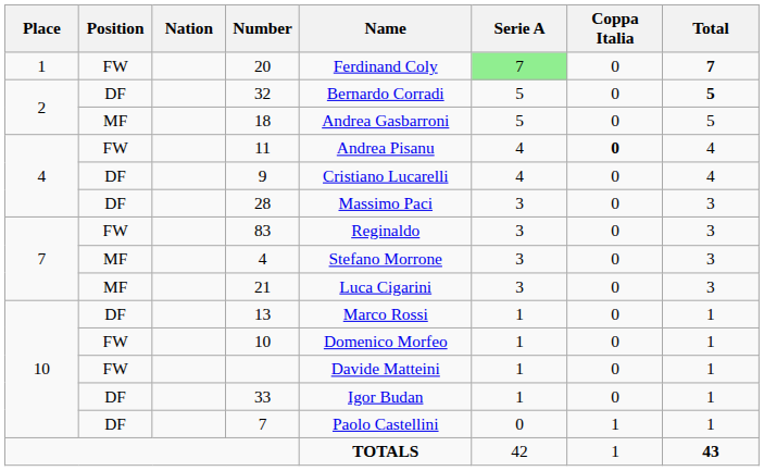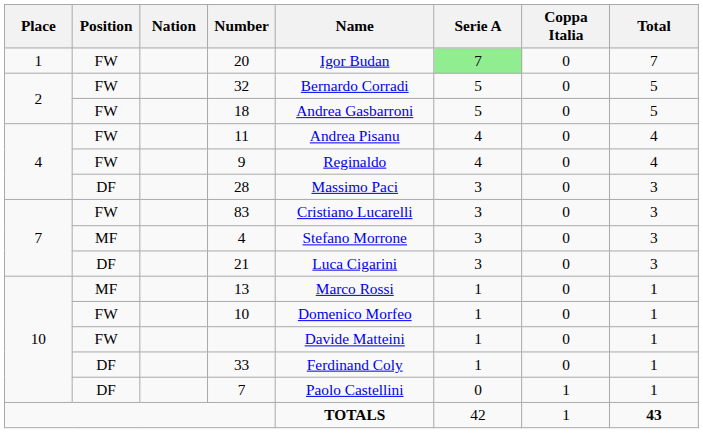 <table class="wikitable" style="font-size: 95%; text-align: center;">
 <tr>
 <th width=60>Place</th>
 <th width=60>Position</th>
 <th width=60>Nation</th>
 <th width=60>Number</th>
 <th width=150>Name</th>
 <th width=80>Serie A</th>
 <th width=80>Coppa Italia</th>
 <th width=80><strong>Total</strong></th>
 </tr>
 <tr>
 <td>1</td>
 <td>FW</td>
 <td></td>
 <td>20</td>
-<td><a href='#'>Ferdinand Coly</a></td>
+<td><a href='#'>Igor Budan</a></td>
 <td style="background: lightgreen;">7</td>
 <td>0</td>
-<td><strong>7</strong></td>
+<td>7</td>
 </tr>
 <tr>
 <td rowspan="2">2</td>
-<td>DF</td>
+<td>FW</td>
 <td></td>
 <td>32</td>
 <td><a href='#'>Bernardo Corradi</a></td>
 <td>5</td>
 <td>0</td>
-<td><strong>5</strong></td>
+<td>5</td>
 </tr>
 <tr>
-<td>MF</td>
+<td>FW</td>
 <td></td>
 <td>18</td>
 <td><a href='#'>Andrea Gasbarroni</a></td>
 <td>5</td>
 <td>0</td>
 <td>5</td>
 </tr>
 <tr>
 <td rowspan="3">4</td>
 <td>FW</td>
 <td></td>
 <td>11</td>
 <td><a href='#'>Andrea Pisanu</a></td>
 <td>4</td>
-<td><strong>0</strong></td>
+<td>0</td>
 <td>4</td>
 </tr>
 <tr>
-<td>DF</td>
+<td>FW</td>
 <td></td>
 <td>9</td>
-<td><a href='#'>Cristiano Lucarelli</a></td>
+<td><a href='#'>Reginaldo</a></td>
 <td>4</td>
 <td>0</td>
 <td>4</td>
 </tr>
 <tr>
 <td>DF</td>
 <td></td>
 <td>28</td>
 <td><a href='#'>Massimo Paci</a></td>
 <td>3</td>
 <td>0</td>
 <td>3</td>
 </tr>
 <tr>
 <td rowspan="3">7</td>
 <td>FW</td>
 <td></td>
 <td>83</td>
-<td><a href='#'>Reginaldo</a></td>
+<td><a href='#'>Cristiano Lucarelli</a></td>
 <td>3</td>
 <td>0</td>
 <td>3</td>
 </tr>
 <tr>
 <td>MF</td>
 <td></td>
 <td>4</td>
 <td><a href='#'>Stefano Morrone</a></td>
 <td>3</td>
 <td>0</td>
 <td>3</td>
 </tr>
 <tr>
-<td>MF</td>
+<td>DF</td>
 <td></td>
 <td>21</td>
 <td><a href='#'>Luca Cigarini</a></td>
 <td>3</td>
 <td>0</td>
 <td>3</td>
 </tr>
 <tr>
 <td rowspan="5">10</td>
-<td>DF</td>
+<td>MF</td>
 <td></td>
 <td>13</td>
 <td><a href='#'>Marco Rossi</a></td>
 <td>1</td>
 <td>0</td>
 <td>1</td>
 </tr>
 <tr>
 <td>FW</td>
 <td></td>
 <td>10</td>
 <td><a href='#'>Domenico Morfeo</a></td>
 <td>1</td>
 <td>0</td>
 <td>1</td>
 </tr>
 <tr>
 <td>FW</td>
 <td></td>
 <td></td>
 <td><a href='#'>Davide Matteini</a></td>
 <td>1</td>
 <td>0</td>
 <td>1</td>
 </tr>
 <tr>
 <td>DF</td>
 <td></td>
 <td>33</td>
-<td><a href='#'>Igor Budan</a></td>
+<td><a href='#'>Ferdinand Coly</a></td>
 <td>1</td>
 <td>0</td>
 <td>1</td>
 </tr>
 <tr>
 <td>DF</td>
 <td></td>
 <td>7</td>
 <td><a href='#'>Paolo Castellini</a></td>
 <td>0</td>
 <td>1</td>
 <td>1</td>
 </tr>
 <tr>
 <td colspan="4"></td>
 <td><strong>TOTALS</strong></td>
 <td>42</td>
 <td>1</td>
 <td><strong>43</strong></td>
 </tr>
 </table>
